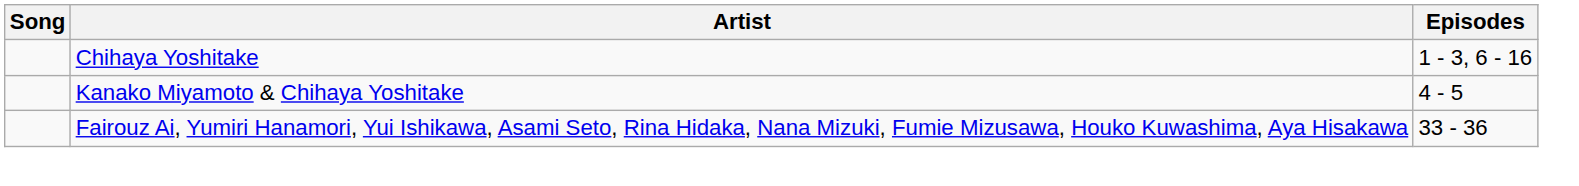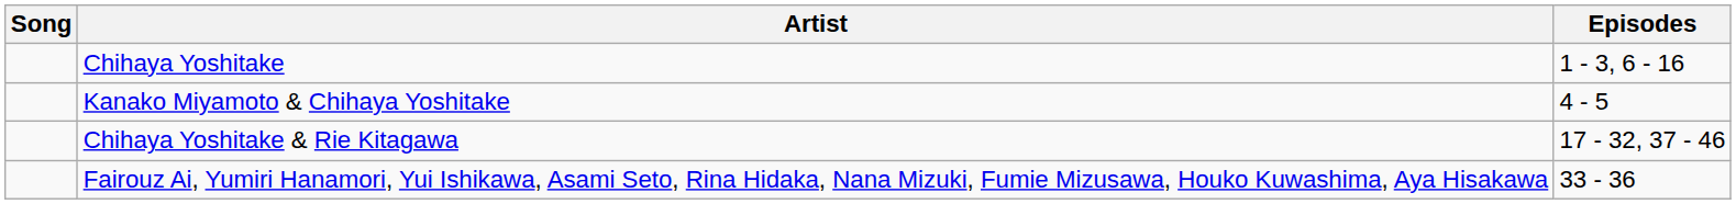 <table class="wikitable">
 <tr>
 <th>Song</th>
 <th>Artist</th>
 <th>Episodes</th>
 </tr>
 <tr>
 <td></td>
 <td><a href='#'>Chihaya Yoshitake</a></td>
 <td>1 - 3, 6 - 16</td>
 </tr>
 <tr>
 <td></td>
 <td><a href='#'>Kanako Miyamoto</a> & <a href='#'>Chihaya Yoshitake</a></td>
 <td>4 - 5</td>
 </tr>
 <tr>
 <td></td>
+<td><a href='#'>Chihaya Yoshitake</a> & <a href='#'>Rie Kitagawa</a></td>
+<td>17 - 32, 37 - 46</td>
+</tr>
+<tr>
+<td></td>
 <td><a href='#'>Fairouz Ai</a>, <a href='#'>Yumiri Hanamori</a>, <a href='#'>Yui Ishikawa</a>, <a href='#'>Asami Seto</a>, <a href='#'>Rina Hidaka</a>, <a href='#'>Nana Mizuki</a>, <a href='#'>Fumie Mizusawa</a>, <a href='#'>Houko Kuwashima</a>, <a href='#'>Aya Hisakawa</a></td>
 <td>33 - 36</td>
 </tr>
 </table>
